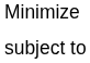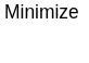 <table cellspacing="10">
 <tr>
 <td>Minimize</td>
 <td colspan="2"></td>
-</tr>
-<tr>
-<td>subject to</td>
-<td></td>
-<td></td>
-<td></td>
 </tr>
 <tr>
 <td></td>
 <td></td>
 <td></td>
 <td></td>
 </tr>
 <tr>
 <td></td>
 <td></td>
 <td></td>
 <td></td>
 </tr>
 </table>
